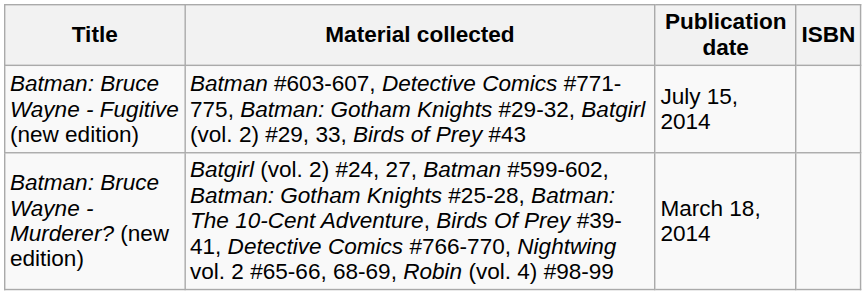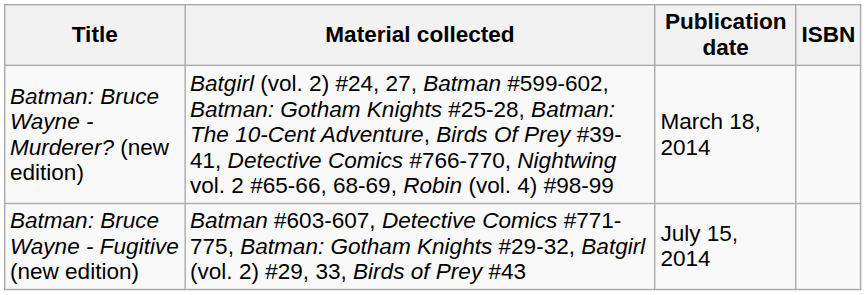 <table class="wikitable">
 <tr>
 <th>Title</th>
 <th>Material collected</th>
 <th>Publication date</th>
 <th>ISBN</th>
 </tr>
 <tr>
+<td><em>Batman: Bruce Wayne - Murderer?</em> (new edition)</td>
+<td><em>Batgirl</em> (vol. 2) #24, 27, <em>Batman</em> #599-602, <em>Batman: Gotham Knights</em> #25-28, <em>Batman: The 10-Cent Adventure</em>, <em>Birds Of Prey</em> #39-41, <em>Detective Comics</em> #766-770, <em>Nightwing</em> vol. 2 #65-66, 68-69, <em>Robin</em> (vol. 4) #98-99</td>
+<td>March 18, 2014</td>
+<td 610 pages, paperback></td>
+</tr>
+<tr>
 <td><em>Batman: Bruce Wayne - Fugitive</em> (new edition)</td>
 <td><em>Batman</em> #603-607, <em>Detective Comics</em> #771-775, <em>Batman: Gotham Knights</em> #29-32, <em>Batgirl</em> (vol. 2) #29, 33, <em>Birds of Prey</em> #43</td>
 <td>July 15, 2014</td>
 <td 448 pages, paperback></td>
 </tr>
-<tr>
-<td><em>Batman: Bruce Wayne - Murderer?</em> (new edition)</td>
-<td><em>Batgirl</em> (vol. 2) #24, 27, <em>Batman</em> #599-602, <em>Batman: Gotham Knights</em> #25-28, <em>Batman: The 10-Cent Adventure</em>, <em>Birds Of Prey</em> #39-41, <em>Detective Comics</em> #766-770, <em>Nightwing</em> vol. 2 #65-66, 68-69, <em>Robin</em> (vol. 4) #98-99</td>
-<td>March 18, 2014</td>
-<td 610 pages, paperback></td>
-</tr>
 </table>
